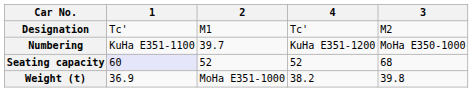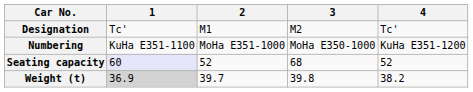 <table class="wikitable">
 <tr>
 <th>Car No.</th>
 <th>1</th>
 <th>2</th>
+<th>3</th>
 <th>4</th>
-<th>3</th>
 </tr>
 <tr>
 <th>Designation</th>
 <td>Tc'</td>
 <td>M1</td>
+<td>M2</td>
 <td>Tc'</td>
-<td>M2</td>
 </tr>
 <tr>
 <th>Numbering</th>
 <td>KuHa E351-1100</td>
-<td>39.7</td>
+<td>MoHa E351-1000</td>
+<td>MoHa E350-1000</td>
 <td>KuHa E351-1200</td>
-<td>MoHa E350-1000</td>
 </tr>
 <tr>
 <th>Seating capacity</th>
 <td style="background: lavender;">60</td>
 <td>52</td>
+<td>68</td>
 <td>52</td>
-<td>68</td>
 </tr>
 <tr>
 <th>Weight (t)</th>
-<td>36.9</td>
-<td>MoHa E351-1000</td>
+<td style="background: lightgrey;">36.9</td>
+<td>39.7</td>
+<td>39.8</td>
 <td>38.2</td>
-<td>39.8</td>
 </tr>
 </table>
